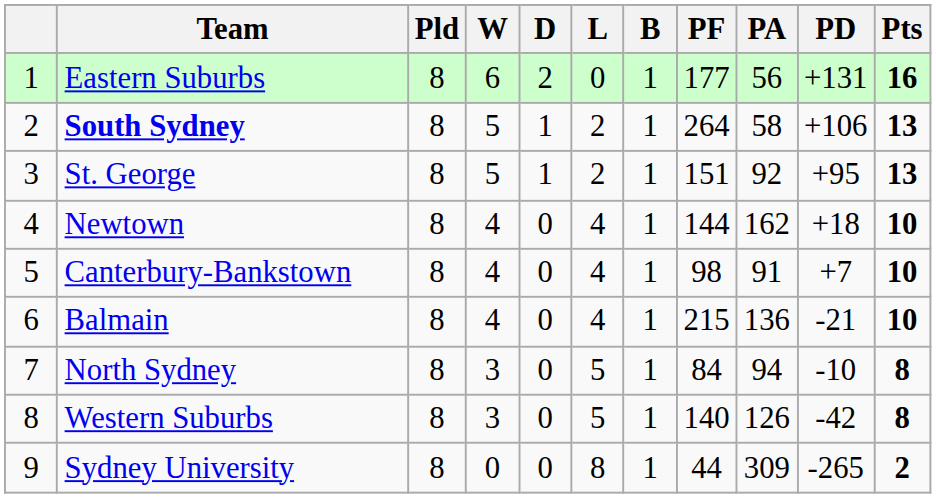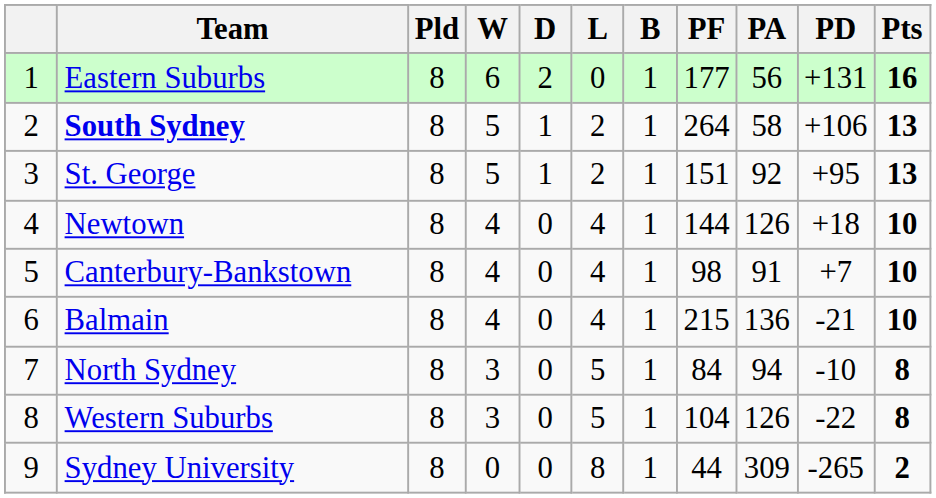 <table class="wikitable" style="text-align:center;">
 <tr>
 <th width="20"></th>
 <th width="175">Team</th>
 <th width="20">Pld</th>
 <th width="20">W</th>
 <th width="20">D</th>
 <th width="20">L</th>
 <th width="20">B</th>
 <th width="20">PF</th>
 <th width="20">PA</th>
 <th width="20">PD</th>
 <th width="20">Pts</th>
 </tr>
 <tr style="background: #ccffcc;">
 <td>1</td>
 <td style="text-align:left;"> <a href='#'>Eastern Suburbs</a></td>
 <td>8</td>
 <td>6</td>
 <td>2</td>
 <td>0</td>
 <td>1</td>
 <td>177</td>
 <td>56</td>
 <td>+131</td>
 <td><strong>16</strong></td>
 </tr>
 <tr>
 <td>2</td>
 <td style="text-align:left;"> <a href='#'><strong>South Sydney</strong></a></td>
 <td>8</td>
 <td>5</td>
 <td>1</td>
 <td>2</td>
 <td>1</td>
 <td>264</td>
 <td>58</td>
 <td>+106</td>
 <td><strong>13</strong></td>
 </tr>
 <tr>
 <td>3</td>
 <td style="text-align:left;"> <a href='#'>St. George</a></td>
 <td>8</td>
 <td>5</td>
 <td>1</td>
 <td>2</td>
 <td>1</td>
 <td>151</td>
 <td>92</td>
 <td>+95</td>
 <td><strong>13</strong></td>
 </tr>
 <tr>
 <td>4</td>
 <td style="text-align:left;"> <a href='#'>Newtown</a></td>
 <td>8</td>
 <td>4</td>
 <td>0</td>
 <td>4</td>
 <td>1</td>
 <td>144</td>
-<td>162</td>
+<td>126</td>
 <td>+18</td>
 <td><strong>10</strong></td>
 </tr>
 <tr>
 <td>5</td>
 <td style="text-align:left;"> <a href='#'>Canterbury-Bankstown</a></td>
 <td>8</td>
 <td>4</td>
 <td>0</td>
 <td>4</td>
 <td>1</td>
 <td>98</td>
 <td>91</td>
 <td>+7</td>
 <td><strong>10</strong></td>
 </tr>
 <tr>
 <td>6</td>
 <td style="text-align:left;"> <a href='#'>Balmain</a></td>
 <td>8</td>
 <td>4</td>
 <td>0</td>
 <td>4</td>
 <td>1</td>
 <td>215</td>
 <td>136</td>
 <td>-21</td>
 <td><strong>10</strong></td>
 </tr>
 <tr>
 <td>7</td>
 <td style="text-align:left;"> <a href='#'>North Sydney</a></td>
 <td>8</td>
 <td>3</td>
 <td>0</td>
 <td>5</td>
 <td>1</td>
 <td>84</td>
 <td>94</td>
 <td>-10</td>
 <td><strong>8</strong></td>
 </tr>
 <tr>
 <td>8</td>
 <td style="text-align:left;"> <a href='#'>Western Suburbs</a></td>
 <td>8</td>
 <td>3</td>
 <td>0</td>
 <td>5</td>
 <td>1</td>
-<td>140</td>
+<td>104</td>
 <td>126</td>
-<td>-42</td>
+<td>-22</td>
 <td><strong>8</strong></td>
 </tr>
 <tr>
 <td>9</td>
 <td style="text-align:left;"> <a href='#'>Sydney University</a></td>
 <td>8</td>
 <td>0</td>
 <td>0</td>
 <td>8</td>
 <td>1</td>
 <td>44</td>
 <td>309</td>
 <td>-265</td>
 <td><strong>2</strong></td>
 </tr>
 </table>
